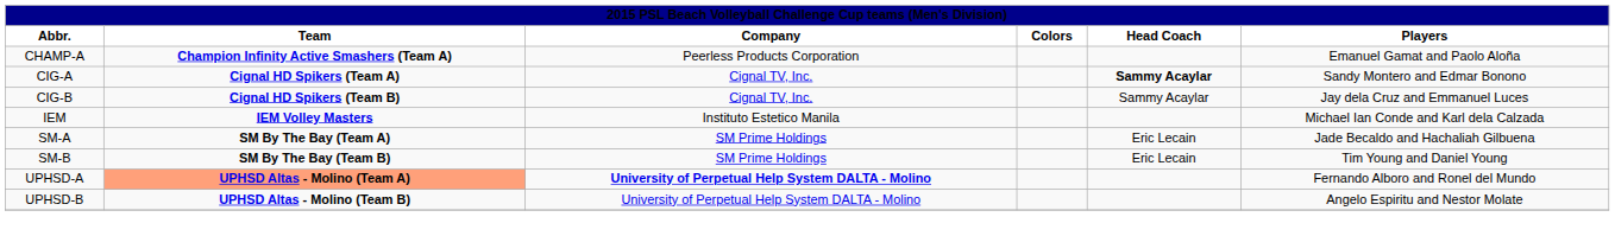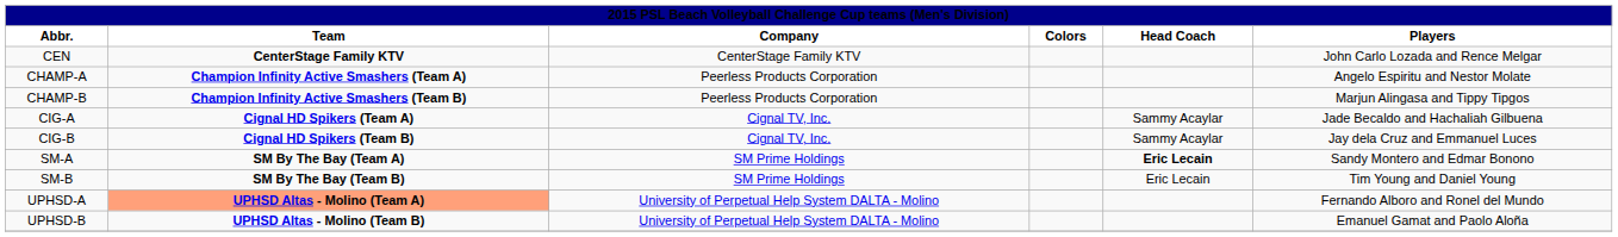 <table class="wikitable" style="width:100%;">
 <tr>
 <th style=background:#00008B colspan=6><span>2015 PSL Beach Volleyball Challenge Cup teams (Men's Division)</span></th>
 </tr>
 <tr>
 <th style="background:white">Abbr.</th>
 <th style="background:white">Team</th>
 <th style="background:white">Company</th>
 <th style="background:white">Colors</th>
 <th style="background:white">Head Coach</th>
 <th style="background:white">Players</th>
 </tr>
 <tr>
+<td align=center>CEN</td>
+<td align=center><strong>CenterStage Family KTV</strong></td>
+<td align=center>CenterStage Family KTV</td>
+<td align=center>  </td>
+<td align=center></td>
+<td align=center>John Carlo Lozada and Rence Melgar</td>
+</tr>
+<tr>
 <td align=center>CHAMP-A</td>
 <td align=center><strong><a href='#'>Champion Infinity Active Smashers</a> (Team A)</strong></td>
 <td align=center>Peerless Products Corporation</td>
 <td align=center>  </td>
 <td align=center></td>
-<td align=center>Emanuel Gamat and Paolo Aloña</td>
+<td align=center>Angelo Espiritu and Nestor Molate</td>
+</tr>
+<tr>
+<td align=center>CHAMP-B</td>
+<td align=center><strong><a href='#'>Champion Infinity Active Smashers</a> (Team B)</strong></td>
+<td align=center>Peerless Products Corporation</td>
+<td align=center>  </td>
+<td align=center></td>
+<td align=center>Marjun Alingasa and Tippy Tipgos</td>
 </tr>
 <tr>
 <td align=center>CIG-A</td>
 <td align=center><strong><a href='#'>Cignal HD Spikers</a> (Team A)</strong></td>
 <td align=center><a href='#'>Cignal TV, Inc.</a></td>
 <td align=center> </td>
-<td align=center><strong>Sammy Acaylar</strong></td>
-<td align=center>Sandy Montero and Edmar Bonono</td>
+<td align=center>Sammy Acaylar</td>
+<td align=center>Jade Becaldo and Hachaliah Gilbuena</td>
 </tr>
 <tr>
 <td align=center>CIG-B</td>
 <td align=center><strong><a href='#'>Cignal HD Spikers</a> (Team B)</strong></td>
 <td align=center><a href='#'>Cignal TV, Inc.</a></td>
 <td align=center> </td>
 <td align=center>Sammy Acaylar</td>
 <td align=center>Jay dela Cruz and Emmanuel Luces</td>
 </tr>
 <tr>
-<td align=center>IEM</td>
-<td align=center><strong><a href='#'>IEM Volley Masters</a></strong></td>
-<td align=center>Instituto Estetico Manila</td>
-<td align=center> </td>
-<td align=center></td>
-<td align=center>Michael Ian Conde and Karl dela Calzada</td>
-</tr>
-<tr>
 <td align=center>SM-A</td>
 <td align=center><strong>SM By The Bay (Team A)</strong></td>
 <td align=center><a href='#'>SM Prime Holdings</a></td>
 <td align=center> </td>
-<td align=center>Eric Lecain</td>
-<td align=center>Jade Becaldo and Hachaliah Gilbuena</td>
+<td align=center><strong>Eric Lecain</strong></td>
+<td align=center>Sandy Montero and Edmar Bonono</td>
 </tr>
 <tr>
 <td align=center>SM-B</td>
 <td align=center><strong>SM By The Bay (Team B)</strong></td>
 <td align=center><a href='#'>SM Prime Holdings</a></td>
 <td align=center> </td>
 <td align=center>Eric Lecain</td>
 <td align=center>Tim Young and Daniel Young</td>
 </tr>
 <tr>
 <td align=center>UPHSD-A</td>
 <td align=center style="background: lightsalmon;"><strong><a href='#'>UPHSD Altas</a> - Molino (Team A)</strong></td>
-<td align=center><strong><a href='#'>University of Perpetual Help System DALTA - Molino</a></strong></td>
+<td align=center><a href='#'>University of Perpetual Help System DALTA - Molino</a></td>
 <td align=center> </td>
 <td align=center></td>
 <td align=center>Fernando Alboro and Ronel del Mundo</td>
 </tr>
 <tr>
 <td align=center>UPHSD-B</td>
 <td align=center><strong><a href='#'>UPHSD Altas</a> - Molino (Team B)</strong></td>
 <td align=center><a href='#'>University of Perpetual Help System DALTA - Molino</a></td>
 <td align=center> </td>
 <td align=center></td>
-<td align=center>Angelo Espiritu and Nestor Molate</td>
+<td align=center>Emanuel Gamat and Paolo Aloña</td>
 </tr>
 <tr>
 </tr>
 </table>
